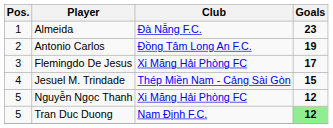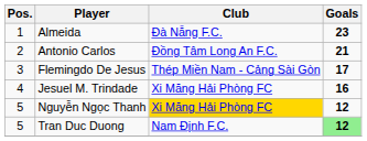 <table class="wikitable" style="text-align:center;">
 <tr>
 <th>Pos.</th>
 <th>Player</th>
 <th>Club</th>
 <th>Goals</th>
 </tr>
 <tr>
 <td>1</td>
 <td align="left"> Almeida</td>
 <td align="left"><a href='#'>Đà Nẵng F.C.</a></td>
 <td><strong>23</strong></td>
 </tr>
 <tr>
 <td>2</td>
 <td align="left"> Antonio Carlos</td>
 <td align="left"><a href='#'>Đồng Tâm Long An F.C.</a></td>
-<td><strong>19</strong></td>
+<td><strong>21</strong></td>
 </tr>
 <tr>
 <td>3</td>
 <td align="left"> Flemingdo De Jesus</td>
-<td align="left"><a href='#'>Xi Măng Hải Phòng FC</a></td>
+<td align="left"><a href='#'>Thép Miền Nam - Cảng Sài Gòn</a></td>
 <td><strong>17</strong></td>
 </tr>
 <tr>
 <td>4</td>
 <td align="left"> Jesuel M. Trindade</td>
-<td align="left"><a href='#'>Thép Miền Nam - Cảng Sài Gòn</a></td>
-<td><strong>15</strong></td>
+<td align="left"><a href='#'>Xi Măng Hải Phòng FC</a></td>
+<td><strong>16</strong></td>
 </tr>
 <tr>
 <td>5</td>
 <td align="left"> Nguyễn Ngọc Thanh</td>
-<td align="left"><a href='#'>Xi Măng Hải Phòng FC</a></td>
+<td align="left" style="background: gold;"><a href='#'>Xi Măng Hải Phòng FC</a></td>
 <td><strong>12</strong></td>
 </tr>
 <tr>
 <td>5</td>
 <td align="left"> Tran Duc Duong</td>
 <td align="left"><a href='#'>Nam Định F.C.</a></td>
 <td style="background: lightgreen;"><strong>12</strong></td>
 </tr>
 <tr>
 </tr>
 </table>
